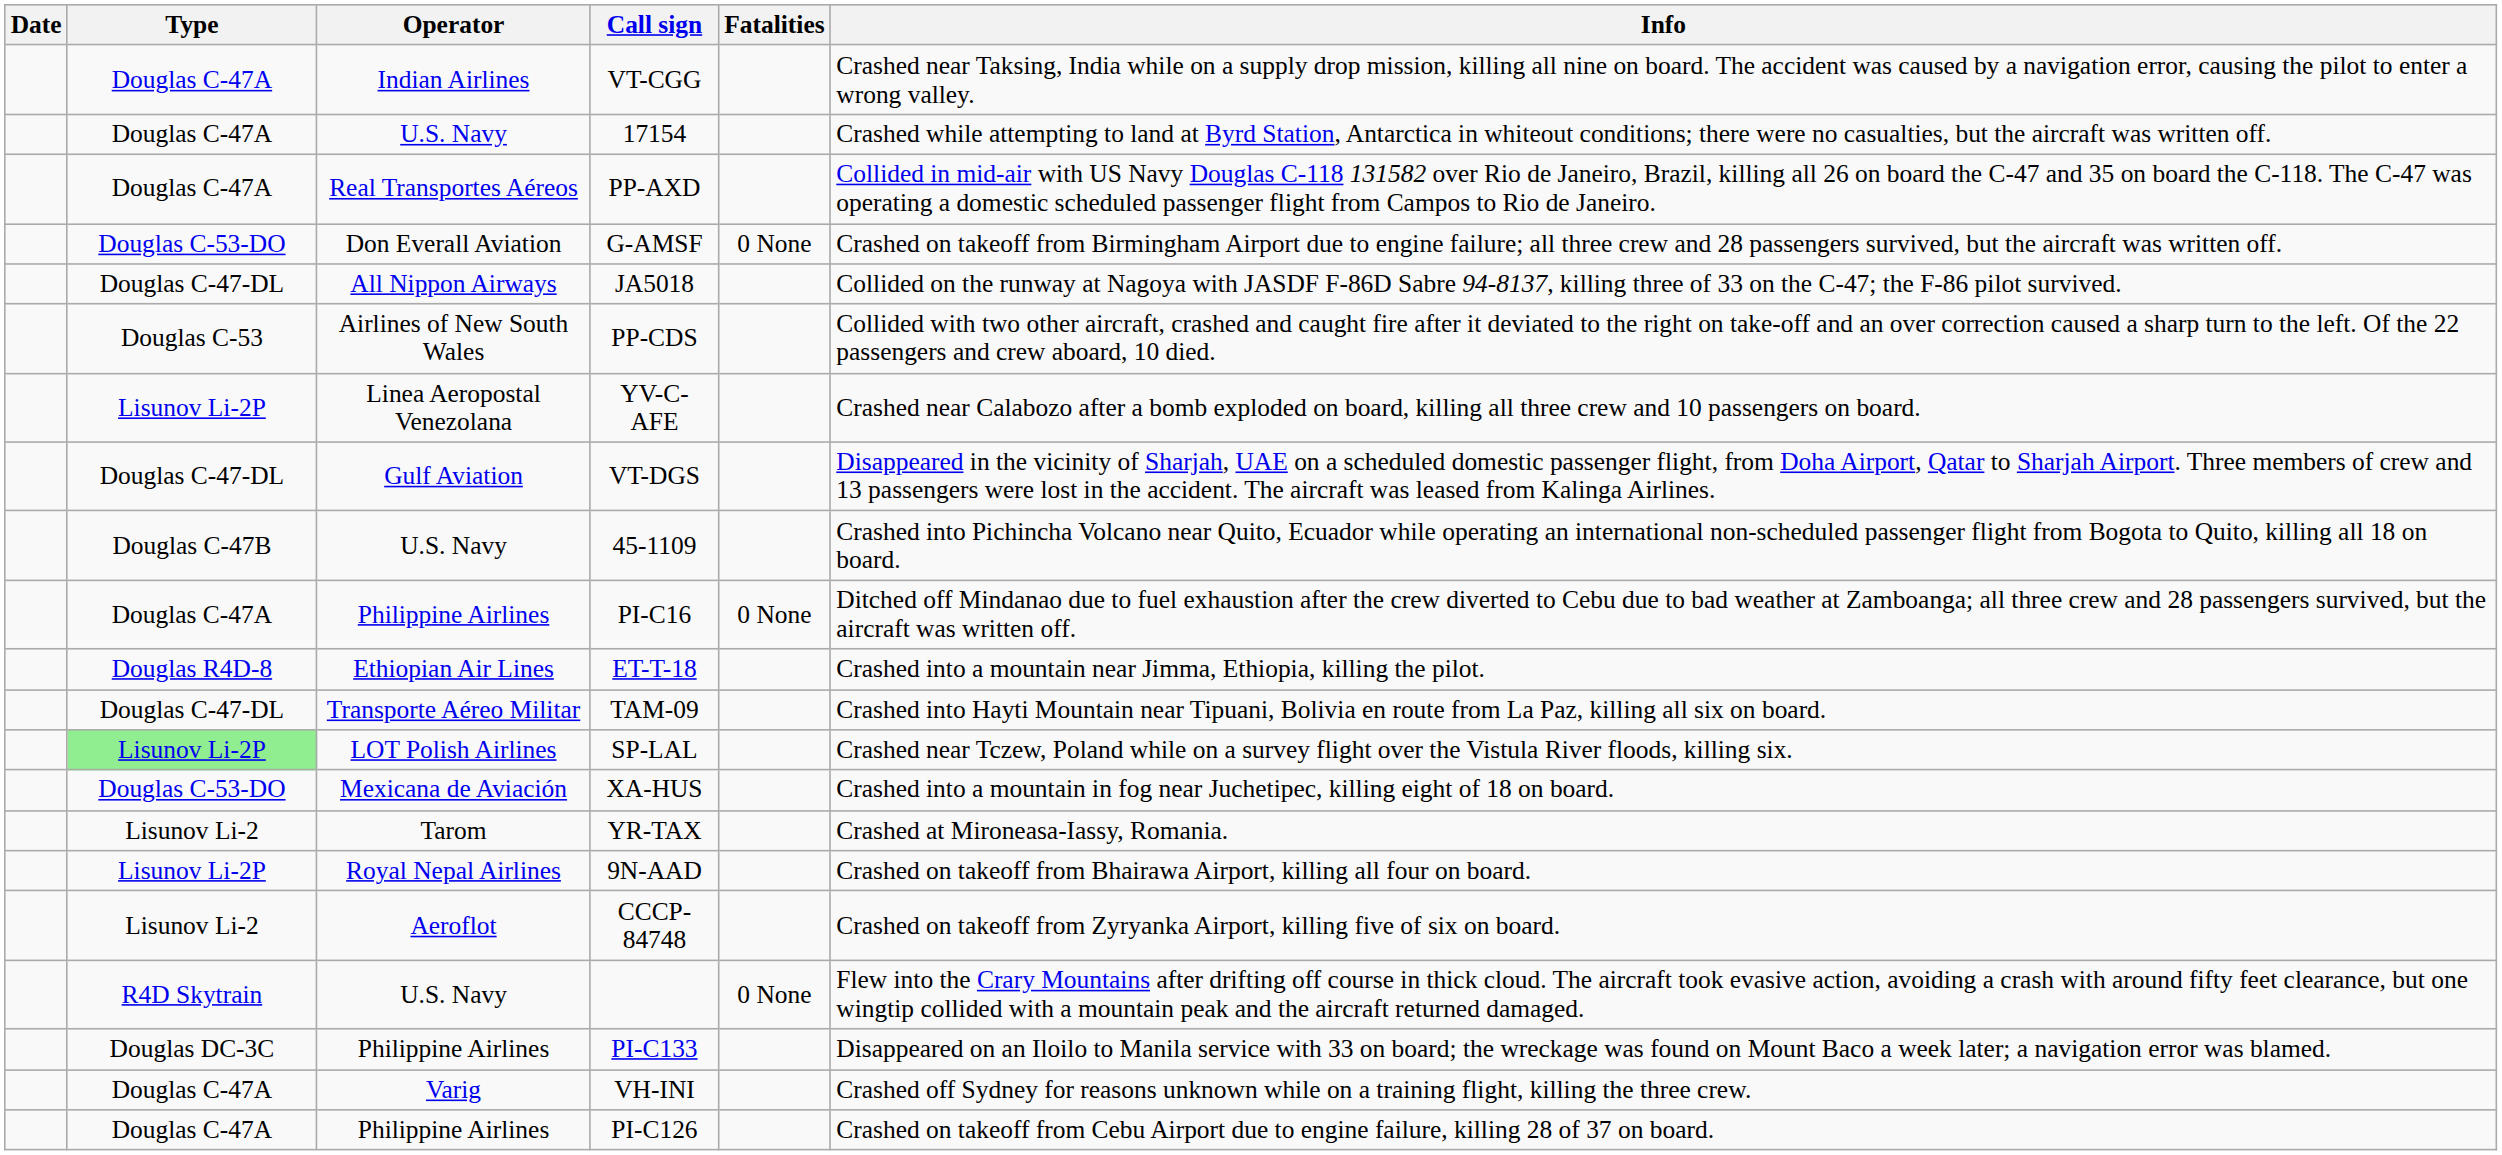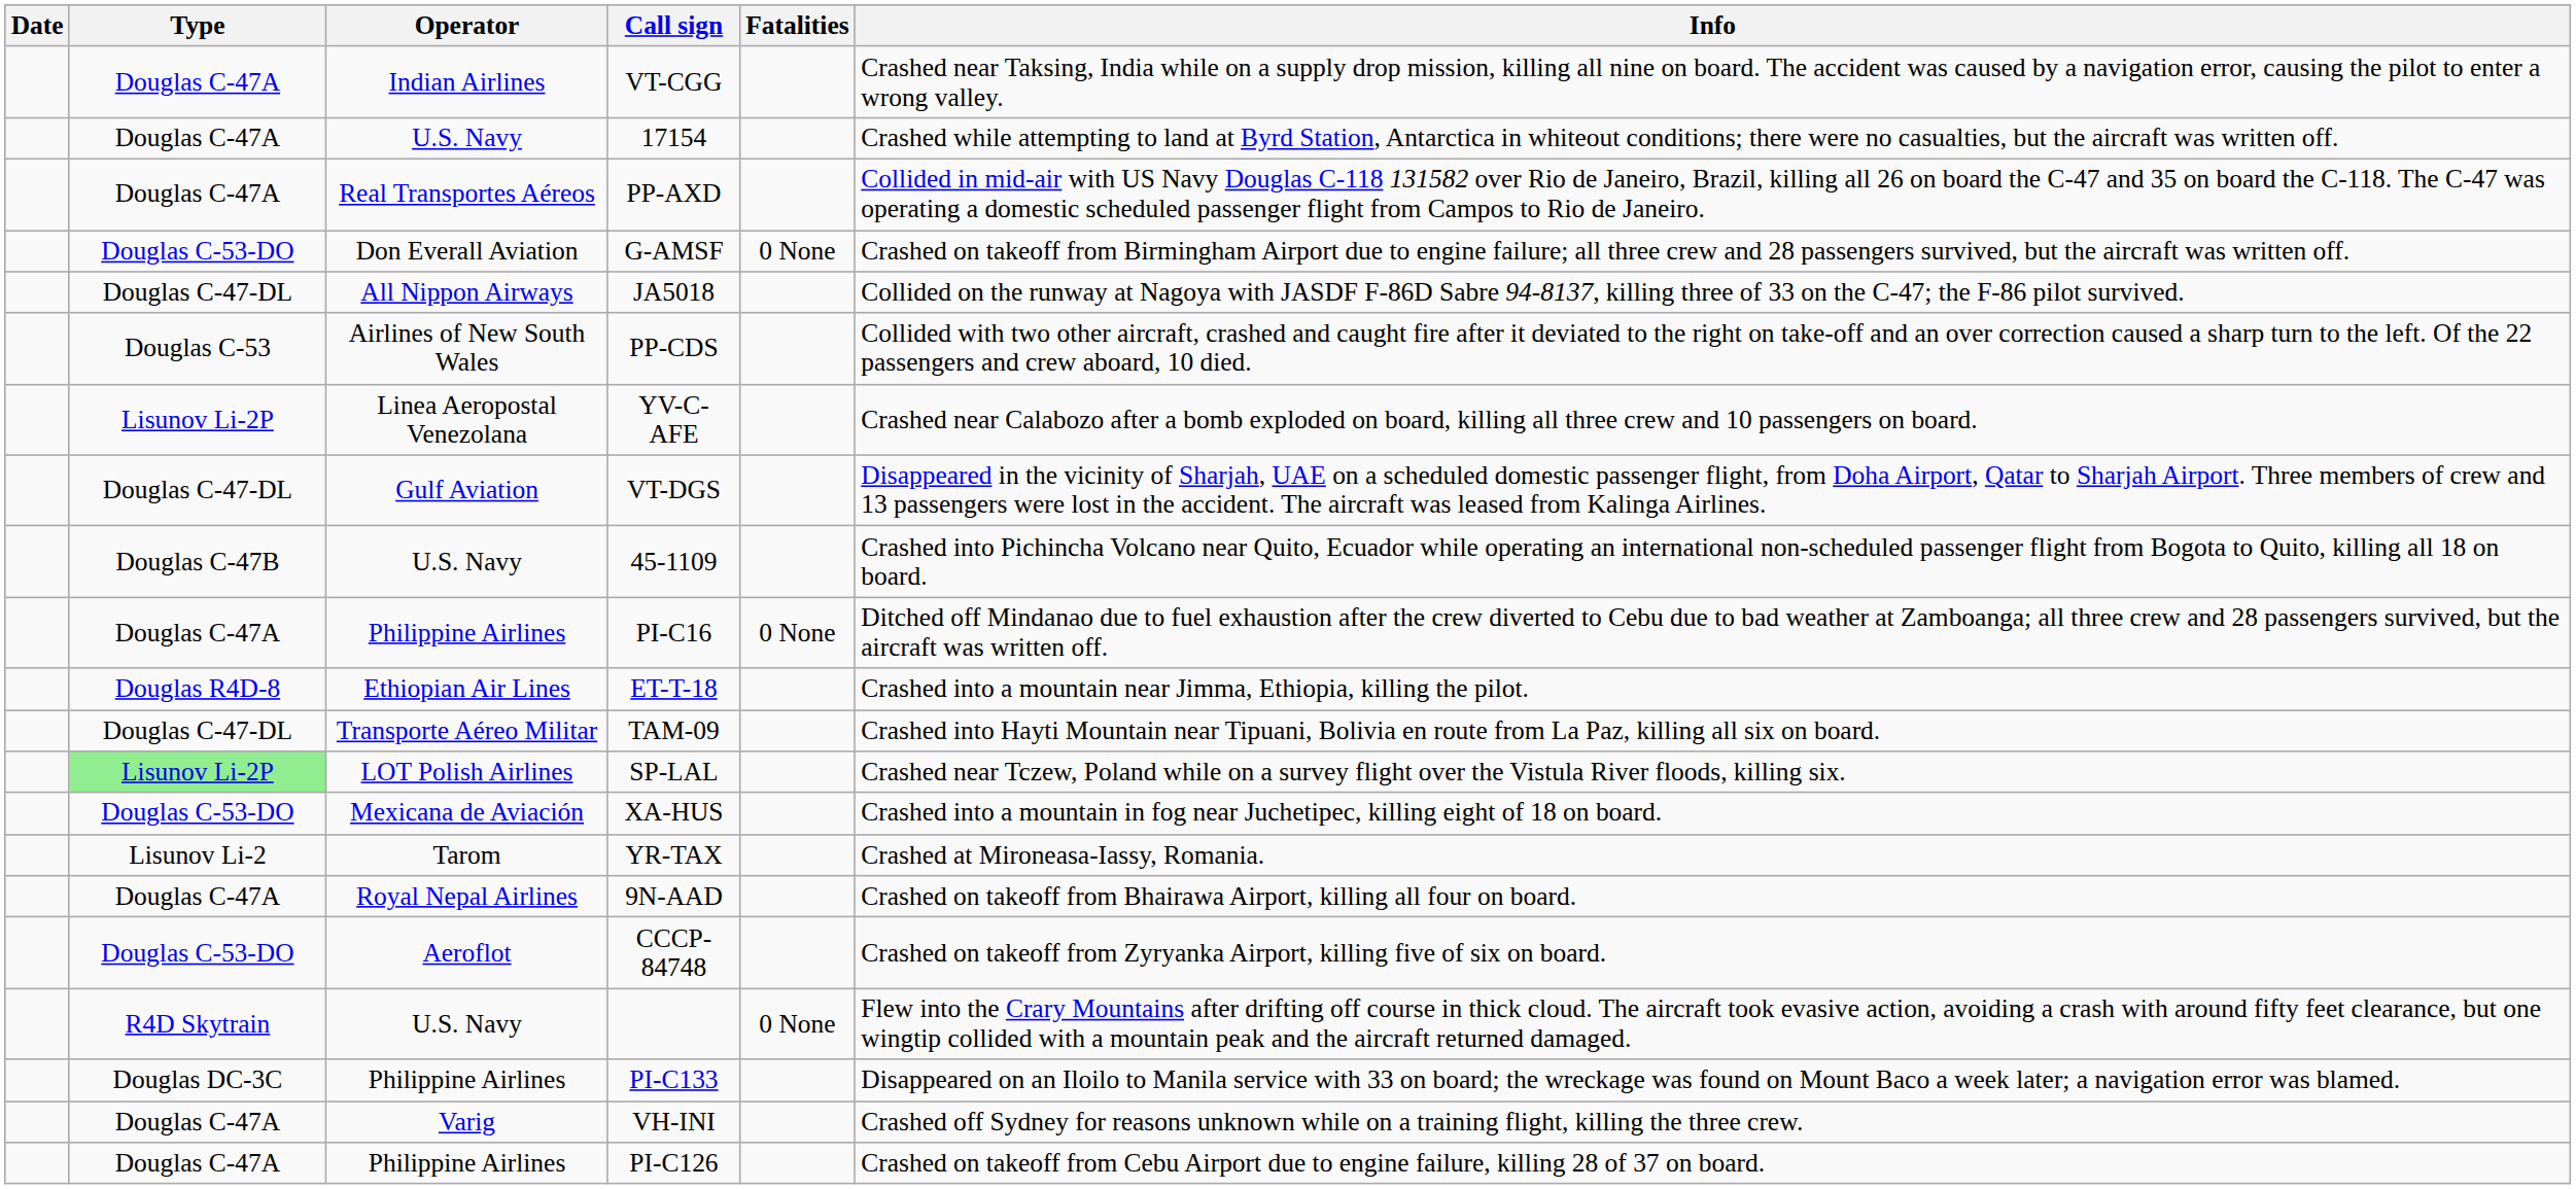 <table class="wikitable sortable">
 <tr>
 <th>Date</th>
 <th>Type</th>
 <th>Operator</th>
 <th><a href='#'>Call sign</a></th>
 <th>Fatalities</th>
 <th class="unsortable">Info</th>
 </tr>
 <tr>
 <td></td>
 <td style="text-align: center;" width="8%"><a href='#'>Douglas C-47A</a></td>
 <td style="text-align: center;" width="8%"><a href='#'>Indian Airlines</a></td>
 <td style="text-align: center;">VT-CGG</td>
 <td style="text-align: center;"></td>
 <td>Crashed near Taksing, India while on a supply drop mission, killing all nine on board. The accident was caused by a navigation error, causing the pilot to enter a wrong valley.</td>
 </tr>
 <tr>
 <td></td>
 <td style="text-align: center;">Douglas C-47A</td>
 <td style="text-align: center;"><a href='#'>U.S. Navy</a></td>
 <td style="text-align: center;">17154</td>
 <td></td>
 <td>Crashed while attempting to land at <a href='#'>Byrd Station</a>, Antarctica in whiteout conditions; there were no casualties, but the aircraft was written off.</td>
 </tr>
 <tr>
 <td></td>
 <td style="text-align: center;">Douglas C-47A</td>
 <td style="text-align: center;" width="11%"><a href='#'>Real Transportes Aéreos</a></td>
 <td style="text-align: center;">PP-AXD</td>
 <td style="text-align: center;"></td>
 <td><a href='#'>Collided in mid-air</a> with US Navy <a href='#'>Douglas C-118</a> <em>131582</em> over Rio de Janeiro, Brazil, killing all 26 on board the C-47 and 35 on board the C-118. The C-47 was operating a domestic scheduled passenger flight from Campos to Rio de Janeiro.</td>
 </tr>
 <tr>
 <td></td>
 <td style="text-align: center;" width="10%"><a href='#'>Douglas C-53-DO</a></td>
 <td style="text-align: center;">Don Everall Aviation</td>
 <td style="text-align: center;">G-AMSF</td>
 <td style="text-align: center;"><span>0</span> None</td>
 <td>Crashed on takeoff from Birmingham Airport due to engine failure; all three crew and 28 passengers survived, but the aircraft was written off.</td>
 </tr>
 <tr>
 <td></td>
 <td style="text-align: center;">Douglas C-47-DL</td>
 <td style="text-align: center;"><a href='#'>All Nippon Airways</a></td>
 <td style="text-align: center;">JA5018</td>
 <td style="text-align: center;"></td>
 <td>Collided on the runway at Nagoya with JASDF F-86D Sabre <em>94-8137</em>, killing three of 33 on the C-47; the F-86 pilot survived.</td>
 </tr>
 <tr>
 <td></td>
 <td style="text-align: center;">Douglas C-53</td>
 <td style="text-align: center;">Airlines of New South Wales</td>
 <td style="text-align: center;">PP-CDS</td>
 <td style="text-align: center;"></td>
 <td>Collided with two other aircraft, crashed and caught fire after it deviated to the right on take-off and an over correction caused a sharp turn to the left. Of the 22 passengers and crew aboard, 10 died.</td>
 </tr>
 <tr>
 <td></td>
 <td style="text-align: center;"><a href='#'>Lisunov Li-2P</a></td>
 <td style="text-align: center;">Linea Aeropostal Venezolana</td>
 <td style="text-align: center;">YV-C-AFE</td>
 <td style="text-align: center;"></td>
 <td>Crashed near Calabozo after a bomb exploded on board, killing all three crew and 10 passengers on board.</td>
 </tr>
 <tr>
 <td></td>
 <td style="text-align: center;">Douglas C-47-DL</td>
 <td style="text-align: center;"><a href='#'>Gulf Aviation</a></td>
 <td style="text-align: center;">VT-DGS</td>
 <td style="text-align: center;"></td>
 <td><a href='#'>Disappeared</a> in the vicinity of <a href='#'>Sharjah</a>, <a href='#'>UAE</a> on a scheduled domestic passenger flight, from <a href='#'>Doha Airport</a>, <a href='#'>Qatar</a> to <a href='#'>Sharjah Airport</a>. Three members of crew and 13 passengers were lost in the accident. The aircraft was leased from Kalinga Airlines.</td>
 </tr>
 <tr>
 <td></td>
 <td style="text-align: center;" width="8%">Douglas C-47B</td>
 <td style="text-align: center;" width="8%">U.S. Navy</td>
 <td style="text-align: center;">45-1109</td>
 <td style="text-align: center;"></td>
 <td>Crashed into Pichincha Volcano near Quito, Ecuador while operating an international non-scheduled passenger flight from Bogota to Quito, killing all 18 on board.</td>
 </tr>
 <tr>
 <td></td>
 <td style="text-align: center;">Douglas C-47A</td>
 <td style="text-align: center;"><a href='#'>Philippine Airlines</a></td>
 <td style="text-align: center;">PI-C16</td>
 <td style="text-align: center;"><span>0</span> None</td>
 <td>Ditched off Mindanao due to fuel exhaustion after the crew diverted to Cebu due to bad weather at Zamboanga; all three crew and 28 passengers survived, but the aircraft was written off.</td>
 </tr>
 <tr>
 <td></td>
 <td style="text-align: center;"><a href='#'>Douglas R4D-8</a></td>
 <td style="text-align: center;"><a href='#'>Ethiopian Air Lines</a></td>
 <td style="text-align: center;"><a href='#'>ET-T-18</a></td>
 <td style="text-align: center;"></td>
 <td>Crashed into a mountain near Jimma, Ethiopia, killing the pilot.</td>
 </tr>
 <tr>
 <td></td>
 <td style="text-align: center;">Douglas C-47-DL</td>
 <td style="text-align: center;"><a href='#'>Transporte Aéreo Militar</a></td>
 <td style="text-align: center;">TAM-09</td>
 <td style="text-align: center;"></td>
 <td>Crashed into Hayti Mountain near Tipuani, Bolivia en route from La Paz, killing all six on board.</td>
 </tr>
 <tr>
 <td></td>
 <td style="background: lightgreen; text-align: center;"><a href='#'>Lisunov Li-2P</a></td>
 <td style="text-align: center;"><a href='#'>LOT Polish Airlines</a></td>
 <td style="text-align: center;">SP-LAL</td>
 <td style="text-align: center;"></td>
 <td>Crashed near Tczew, Poland while on a survey flight over the Vistula River floods, killing six.</td>
 </tr>
 <tr>
 <td></td>
 <td style="text-align: center;" width="10%"><a href='#'>Douglas C-53-DO</a></td>
 <td style="text-align: center;"><a href='#'>Mexicana de Aviación</a></td>
 <td style="text-align: center;">XA-HUS</td>
 <td style="text-align: center;"></td>
 <td>Crashed into a mountain in fog near Juchetipec, killing eight of 18 on board.</td>
 </tr>
 <tr>
 <td></td>
 <td style="text-align: center;">Lisunov Li-2</td>
 <td style="text-align: center;">Tarom</td>
 <td style="text-align: center;">YR-TAX</td>
 <td></td>
 <td>Crashed at Mironeasa-Iassy, Romania.</td>
 </tr>
 <tr>
 <td></td>
-<td style="text-align: center;"><a href='#'>Lisunov Li-2P</a></td>
+<td style="text-align: center;">Douglas C-47A</td>
 <td style="text-align: center;"><a href='#'>Royal Nepal Airlines</a></td>
 <td style="text-align: center;">9N-AAD</td>
 <td style="text-align: center;"></td>
 <td>Crashed on takeoff from Bhairawa Airport, killing all four on board.</td>
 </tr>
 <tr>
 <td></td>
-<td style="text-align: center;">Lisunov Li-2</td>
+<td style="text-align: center;" width="10%"><a href='#'>Douglas C-53-DO</a></td>
 <td style="text-align: center;"><a href='#'>Aeroflot</a></td>
 <td style="text-align: center;">CCCP-84748</td>
 <td style="text-align: center;"></td>
 <td>Crashed on takeoff from Zyryanka Airport, killing five of six on board.</td>
 </tr>
 <tr>
 <td></td>
 <td style="text-align: center;"><a href='#'>R4D Skytrain</a></td>
 <td style="text-align: center;">U.S. Navy</td>
 <td></td>
 <td style="text-align: center;"><span>0</span> None</td>
 <td>Flew into the <a href='#'>Crary Mountains</a> after drifting off course in thick cloud. The aircraft took evasive action, avoiding a crash with around fifty feet clearance, but one wingtip collided with a mountain peak and the aircraft returned damaged.</td>
 </tr>
 <tr>
 <td></td>
 <td style="text-align: center;">Douglas DC-3C</td>
 <td style="text-align: center;">Philippine Airlines</td>
 <td style="text-align: center;"><a href='#'>PI-C133</a></td>
 <td style="text-align: center;"></td>
 <td>Disappeared on an Iloilo to Manila service with 33 on board; the wreckage was found on Mount Baco a week later; a navigation error was blamed.</td>
 </tr>
 <tr>
 <td></td>
 <td style="text-align: center;">Douglas C-47A</td>
 <td style="text-align: center;"><a href='#'>Varig</a></td>
 <td style="text-align: center;">VH-INI</td>
 <td style="text-align: center;"></td>
 <td>Crashed off Sydney for reasons unknown while on a training flight, killing the three crew.</td>
 </tr>
 <tr>
 <td></td>
 <td style="text-align: center;">Douglas C-47A</td>
 <td style="text-align: center;">Philippine Airlines</td>
 <td style="text-align: center;">PI-C126</td>
 <td style="text-align: center;"></td>
 <td>Crashed on takeoff from Cebu Airport due to engine failure, killing 28 of 37 on board.</td>
 </tr>
 </table>
